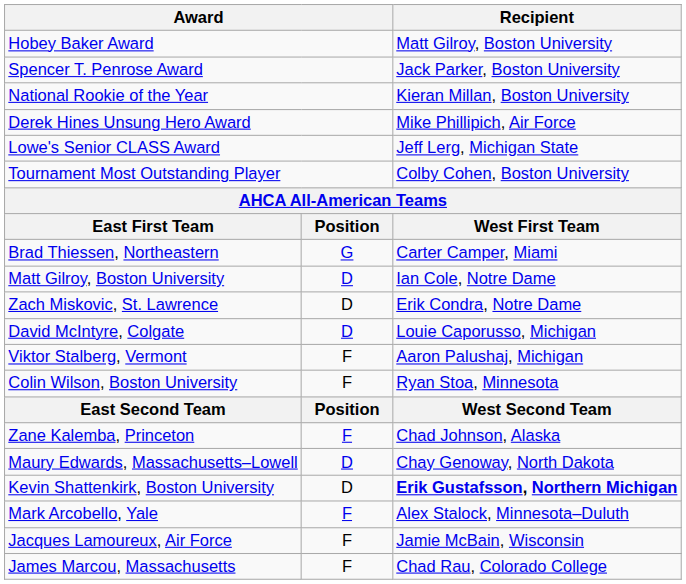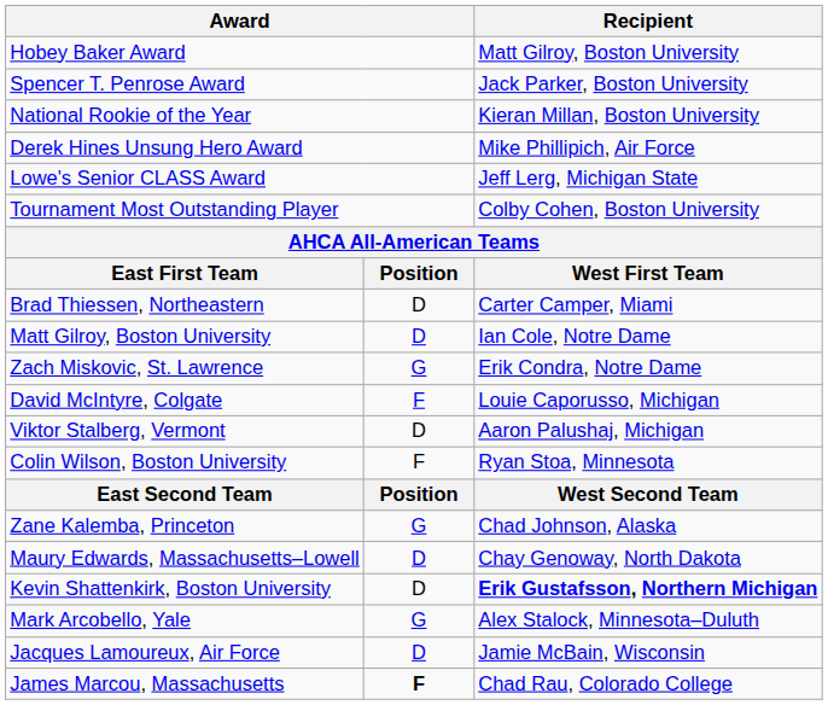 <table class="wikitable">
 <tr>
 <th colspan=2>Award</th>
 <th>Recipient</th>
 </tr>
 <tr>
 <td colspan=2><a href='#'>Hobey Baker Award</a></td>
 <td><a href='#'>Matt Gilroy</a>, <a href='#'>Boston University</a></td>
 </tr>
 <tr>
 <td colspan=2><a href='#'>Spencer T. Penrose Award</a></td>
 <td><a href='#'>Jack Parker</a>, <a href='#'>Boston University</a></td>
 </tr>
 <tr>
 <td colspan=2><a href='#'>National Rookie of the Year</a></td>
 <td><a href='#'>Kieran Millan</a>, <a href='#'>Boston University</a></td>
 </tr>
 <tr>
 <td colspan=2><a href='#'>Derek Hines Unsung Hero Award</a></td>
 <td><a href='#'>Mike Phillipich</a>, <a href='#'>Air Force</a></td>
 </tr>
 <tr>
 <td colspan=2><a href='#'>Lowe's Senior CLASS Award</a></td>
 <td><a href='#'>Jeff Lerg</a>, <a href='#'>Michigan State</a></td>
 </tr>
 <tr>
 <td colspan=2><a href='#'>Tournament Most Outstanding Player</a></td>
 <td><a href='#'>Colby Cohen</a>, <a href='#'>Boston University</a></td>
 </tr>
 <tr>
 <th colspan=3><a href='#'>AHCA All-American Teams</a></th>
 </tr>
 <tr>
 <th>East First Team</th>
 <th>  Position  </th>
 <th>West First Team</th>
 </tr>
 <tr>
 <td><a href='#'>Brad Thiessen</a>, <a href='#'>Northeastern</a></td>
-<td align=center><a href='#'>G</a></td>
+<td align=center>D</td>
 <td><a href='#'>Carter Camper</a>, <a href='#'>Miami</a></td>
 </tr>
 <tr>
 <td><a href='#'>Matt Gilroy</a>, <a href='#'>Boston University</a></td>
 <td align=center><a href='#'>D</a></td>
 <td><a href='#'>Ian Cole</a>, <a href='#'>Notre Dame</a></td>
 </tr>
 <tr>
 <td><a href='#'>Zach Miskovic</a>, <a href='#'>St. Lawrence</a></td>
-<td align=center>D</td>
+<td align=center><a href='#'>G</a></td>
 <td><a href='#'>Erik Condra</a>, <a href='#'>Notre Dame</a></td>
 </tr>
 <tr>
 <td><a href='#'>David McIntyre</a>, <a href='#'>Colgate</a></td>
-<td align=center><a href='#'>D</a></td>
+<td align=center><a href='#'>F</a></td>
 <td><a href='#'>Louie Caporusso</a>, <a href='#'>Michigan</a></td>
 </tr>
 <tr>
 <td><a href='#'>Viktor Stalberg</a>, <a href='#'>Vermont</a></td>
-<td align=center>F</td>
+<td align=center>D</td>
 <td><a href='#'>Aaron Palushaj</a>, <a href='#'>Michigan</a></td>
 </tr>
 <tr>
 <td><a href='#'>Colin Wilson</a>, <a href='#'>Boston University</a></td>
 <td align=center>F</td>
 <td><a href='#'>Ryan Stoa</a>, <a href='#'>Minnesota</a></td>
 </tr>
 <tr>
 <th>East Second Team</th>
 <th>  Position  </th>
 <th>West Second Team</th>
 </tr>
 <tr>
 <td><a href='#'>Zane Kalemba</a>, <a href='#'>Princeton</a></td>
-<td align=center><a href='#'>F</a></td>
+<td align=center><a href='#'>G</a></td>
 <td><a href='#'>Chad Johnson</a>, <a href='#'>Alaska</a></td>
 </tr>
 <tr>
 <td><a href='#'>Maury Edwards</a>, <a href='#'>Massachusetts–Lowell</a></td>
 <td align=center><a href='#'>D</a></td>
 <td><a href='#'>Chay Genoway</a>, <a href='#'>North Dakota</a></td>
 </tr>
 <tr>
 <td><a href='#'>Kevin Shattenkirk</a>, <a href='#'>Boston University</a></td>
 <td align=center>D</td>
 <td><strong><a href='#'>Erik Gustafsson</a>, <a href='#'>Northern Michigan</a></strong></td>
 </tr>
 <tr>
 <td><a href='#'>Mark Arcobello</a>, <a href='#'>Yale</a></td>
-<td align=center><a href='#'>F</a></td>
+<td align=center><a href='#'>G</a></td>
 <td><a href='#'>Alex Stalock</a>, <a href='#'>Minnesota–Duluth</a></td>
 </tr>
 <tr>
 <td><a href='#'>Jacques Lamoureux</a>, <a href='#'>Air Force</a></td>
-<td align=center>F</td>
+<td align=center><a href='#'>D</a></td>
 <td><a href='#'>Jamie McBain</a>, <a href='#'>Wisconsin</a></td>
 </tr>
 <tr>
 <td><a href='#'>James Marcou</a>, <a href='#'>Massachusetts</a></td>
-<td align=center>F</td>
+<td align=center><strong>F</strong></td>
 <td><a href='#'>Chad Rau</a>, <a href='#'>Colorado College</a></td>
 </tr>
 </table>
